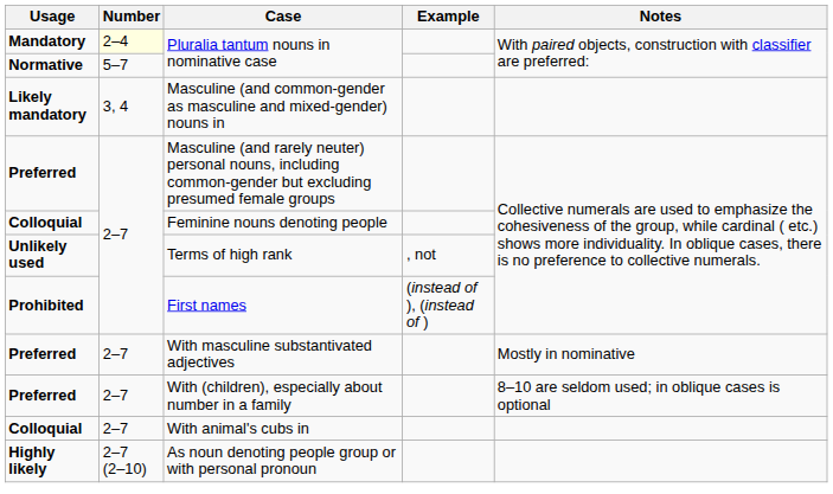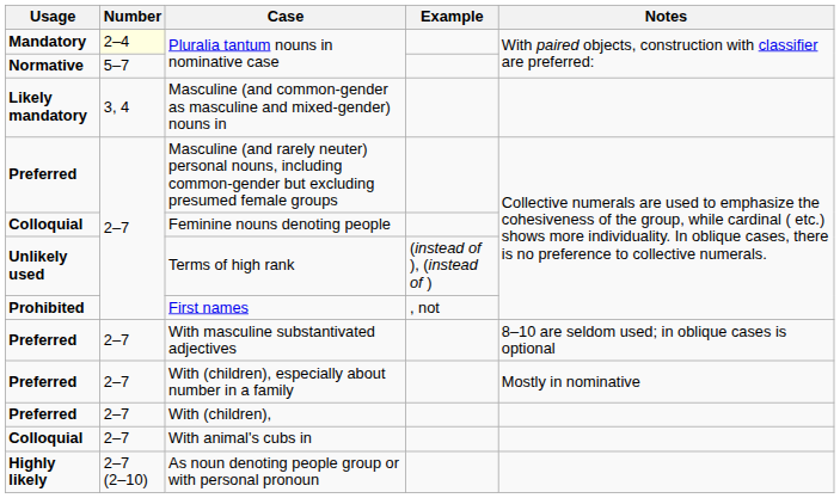 <table class="wikitable">
 <tr>
 <th>Usage</th>
 <th>Number</th>
 <th>Case</th>
 <th>Example</th>
 <th>Notes</th>
 </tr>
 <tr>
 <td><strong>Mandatory</strong></td>
 <td style="background: lightyellow;">2–4</td>
 <td rowspan=2><a href='#'>Pluralia tantum</a> nouns in nominative case</td>
 <td></td>
 <td rowspan=2>With <em>paired</em> objects, construction with <a href='#'>classifier</a>  are preferred: </td>
 </tr>
 <tr>
 <td><strong>Normative</strong></td>
 <td>5–7</td>
 <td></td>
 </tr>
 <tr>
 <td><strong>Likely mandatory</strong></td>
 <td>3, 4</td>
 <td>Masculine (and common-gender as masculine and mixed-gender) nouns in </td>
 <td></td>
 <td></td>
 </tr>
 <tr>
 <td><strong>Preferred</strong></td>
 <td rowspan=4>2–7</td>
 <td>Masculine (and rarely neuter) personal nouns, including common-gender but excluding presumed female groups</td>
 <td></td>
 <td rowspan=4>Collective numerals are used to emphasize the cohesiveness of the group, while cardinal ( etc.) shows more individuality. In oblique cases, there is no preference to collective numerals.</td>
 </tr>
 <tr>
 <td><strong>Colloquial</strong></td>
 <td>Feminine nouns denoting people</td>
 <td></td>
 </tr>
 <tr>
 <td><strong>Unlikely used</strong></td>
 <td>Terms of high rank</td>
-<td>, not </td>
+<td> (<em>instead of</em> ),  (<em>instead of</em> )</td>
 </tr>
 <tr>
 <td><strong>Prohibited</strong></td>
 <td><a href='#'>First names</a></td>
-<td> (<em>instead of</em> ),  (<em>instead of</em> )</td>
+<td>, not </td>
 </tr>
 <tr>
 <td><strong>Preferred</strong></td>
 <td>2–7</td>
 <td>With masculine substantivated adjectives</td>
 <td></td>
-<td>Mostly in nominative</td>
+<td>8–10 are seldom used; in oblique cases is optional</td>
 </tr>
 <tr>
 <td><strong>Preferred</strong></td>
 <td>2–7</td>
 <td>With  (children), especially about number in a family</td>
 <td></td>
-<td>8–10 are seldom used; in oblique cases is optional</td>
+<td>Mostly in nominative</td>
+</tr>
+<tr>
+<td><strong>Preferred</strong></td>
+<td>2–7</td>
+<td>With  (children), </td>
+<td></td>
+<td></td>
 </tr>
 <tr>
 <td><strong>Colloquial</strong></td>
 <td>2–7</td>
 <td>With animal's cubs in </td>
 <td></td>
 <td></td>
 </tr>
 <tr>
 <td><strong>Highly likely</strong></td>
 <td>2–7<br>(2–10)</td>
 <td>As noun denoting people group or with personal pronoun</td>
 <td></td>
 <td></td>
 </tr>
 </table>
